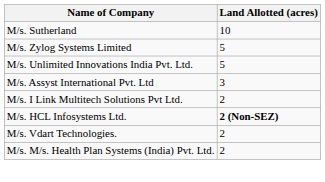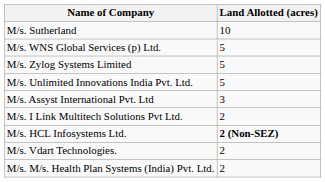 <table class="wikitable">
 <tr>
 <th>Name of Company</th>
 <th>Land Allotted (acres)</th>
 </tr>
 <tr>
 <td>M/s. Sutherland</td>
 <td>10</td>
+</tr>
+<tr>
+<td>M/s. WNS Global Services (p) Ltd.</td>
+<td>5</td>
 </tr>
 <tr>
 <td>M/s. Zylog Systems Limited</td>
 <td>5</td>
 </tr>
 <tr>
 <td>M/s. Unlimited Innovations India Pvt. Ltd.</td>
 <td>5</td>
 </tr>
 <tr>
 <td>M/s. Assyst International Pvt. Ltd</td>
 <td>3</td>
 </tr>
 <tr>
 <td>M/s. I Link Multitech Solutions Pvt Ltd.</td>
 <td>2</td>
 </tr>
 <tr>
 <td>M/s. HCL Infosystems Ltd.</td>
 <td><strong>2 (Non-SEZ)</strong></td>
 </tr>
 <tr>
 <td>M/s. Vdart Technologies.</td>
 <td>2</td>
 </tr>
 <tr>
 <td>M/s. M/s. Health Plan Systems (India) Pvt. Ltd.</td>
 <td>2</td>
 </tr>
 </table>
